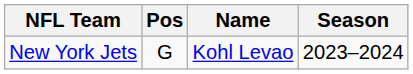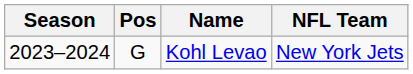 <table class="wikitable" style="text-align:center">
 <tr>
-<th>NFL Team</th>
+<th>Season</th>
 <th>Pos</th>
 <th>Name</th>
-<th>Season</th>
+<th>NFL Team</th>
 </tr>
 <tr>
-<td><a href='#'>New York Jets</a></td>
+<td>2023–2024</td>
 <td>G</td>
 <td><a href='#'>Kohl Levao</a></td>
-<td>2023–2024</td>
+<td><a href='#'>New York Jets</a></td>
 </tr>
 </table>
